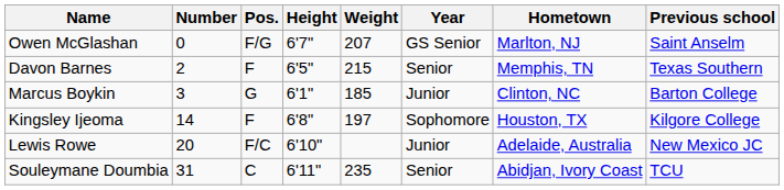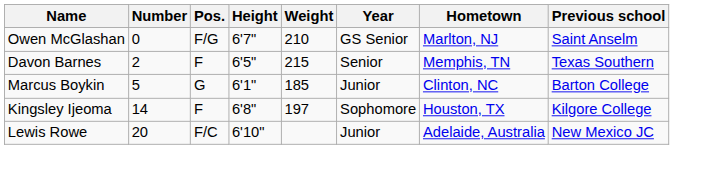 <table class="wikitable sortable" border="1">
 <tr>
 <th>Name</th>
 <th>Number</th>
 <th>Pos.</th>
 <th>Height</th>
 <th>Weight</th>
 <th>Year</th>
 <th>Hometown</th>
 <th class="unsortable">Previous school</th>
 </tr>
 <tr>
 <td>Owen McGlashan</td>
 <td>0</td>
 <td>F/G</td>
 <td>6'7"</td>
-<td>207</td>
+<td>210</td>
 <td>GS Senior</td>
 <td><a href='#'>Marlton, NJ</a></td>
 <td><a href='#'>Saint Anselm</a></td>
 </tr>
 <tr>
 <td>Davon Barnes</td>
 <td>2</td>
 <td>F</td>
 <td>6'5"</td>
 <td>215</td>
 <td>Senior</td>
 <td><a href='#'>Memphis, TN</a></td>
 <td><a href='#'>Texas Southern</a></td>
 </tr>
 <tr>
 <td>Marcus Boykin</td>
-<td>3</td>
+<td>5</td>
 <td>G</td>
 <td>6'1"</td>
 <td>185</td>
 <td>Junior</td>
 <td><a href='#'>Clinton, NC</a></td>
 <td><a href='#'>Barton College</a></td>
 </tr>
 <tr>
 <td>Kingsley Ijeoma</td>
 <td>14</td>
 <td>F</td>
 <td>6'8"</td>
 <td>197</td>
 <td>Sophomore</td>
 <td><a href='#'>Houston, TX</a></td>
 <td><a href='#'>Kilgore College</a></td>
 </tr>
 <tr>
 <td>Lewis Rowe</td>
 <td>20</td>
 <td>F/C</td>
 <td>6'10"</td>
 <td></td>
 <td>Junior</td>
 <td><a href='#'>Adelaide, Australia</a></td>
 <td><a href='#'>New Mexico JC</a></td>
 </tr>
-<tr>
-<td>Souleymane Doumbia</td>
-<td>31</td>
-<td>C</td>
-<td>6'11"</td>
-<td>235</td>
-<td>Senior</td>
-<td><a href='#'>Abidjan, Ivory Coast</a></td>
-<td><a href='#'>TCU</a></td>
-</tr>
 </table>
